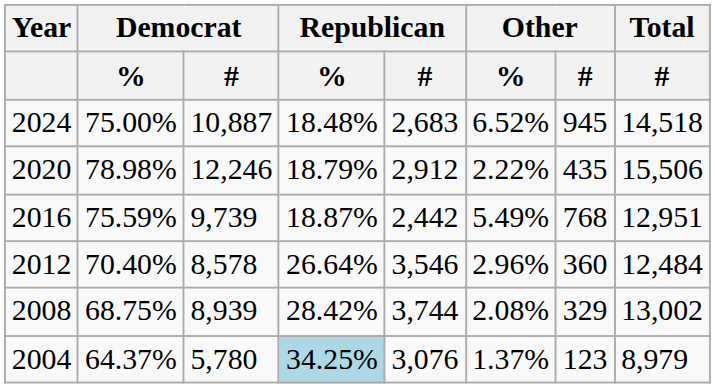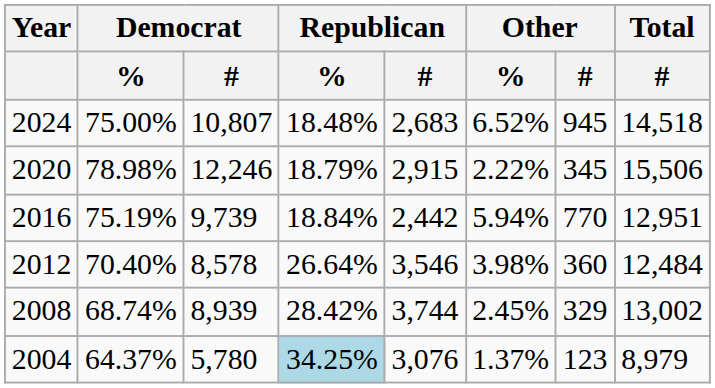 <table class="wikitable sortable">
 <tr>
 <th>Year</th>
 <th colspan="2">Democrat</th>
 <th colspan="2">Republican</th>
 <th colspan="2">Other</th>
 <th>Total</th>
 </tr>
 <tr>
 <th></th>
 <th>%</th>
 <th>#</th>
 <th>%</th>
 <th>#</th>
 <th>%</th>
 <th>#</th>
 <th>#</th>
 </tr>
 <tr>
 <td>2024</td>
 <td>75.00%</td>
-<td>10,887</td>
+<td>10,807</td>
 <td>18.48%</td>
 <td>2,683</td>
 <td>6.52%</td>
 <td>945</td>
 <td>14,518</td>
 </tr>
 <tr>
 <td>2020</td>
 <td>78.98%</td>
 <td>12,246</td>
 <td>18.79%</td>
-<td>2,912</td>
+<td>2,915</td>
 <td>2.22%</td>
-<td>435</td>
+<td>345</td>
 <td>15,506</td>
 </tr>
 <tr>
 <td>2016</td>
-<td>75.59%</td>
+<td>75.19%</td>
 <td>9,739</td>
-<td>18.87%</td>
+<td>18.84%</td>
 <td>2,442</td>
-<td>5.49%</td>
-<td>768</td>
+<td>5.94%</td>
+<td>770</td>
 <td>12,951</td>
 </tr>
 <tr>
 <td>2012</td>
 <td>70.40%</td>
 <td>8,578</td>
 <td>26.64%</td>
 <td>3,546</td>
-<td>2.96%</td>
+<td>3.98%</td>
 <td>360</td>
 <td>12,484</td>
 </tr>
 <tr>
 <td>2008</td>
-<td>68.75%</td>
+<td>68.74%</td>
 <td>8,939</td>
 <td>28.42%</td>
 <td>3,744</td>
-<td>2.08%</td>
+<td>2.45%</td>
 <td>329</td>
 <td>13,002</td>
 </tr>
 <tr>
 <td>2004</td>
 <td>64.37%</td>
 <td>5,780</td>
 <td style="background: lightblue;">34.25%</td>
 <td>3,076</td>
 <td>1.37%</td>
 <td>123</td>
 <td>8,979</td>
 </tr>
 </table>
